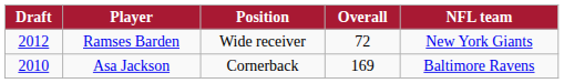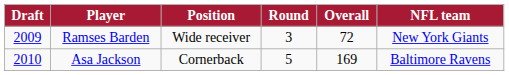 <table class="wikitable" width="65%">
 <tr align="center" style="background:#A81933;color:#FFFFFF;">
 <td><strong>Draft</strong></td>
 <td><strong>Player</strong></td>
 <td><strong>Position</strong></td>
+<td><strong>Round</strong></td>
 <td><strong>Overall</strong></td>
 <td><strong>NFL team</strong></td>
 </tr>
 <tr align="center" bgcolor="">
-<td><a href='#'>2012</a></td>
+<td><a href='#'>2009</a></td>
 <td><a href='#'>Ramses Barden</a></td>
 <td>Wide receiver</td>
+<td>3</td>
 <td>72</td>
 <td><a href='#'>New York Giants</a></td>
 </tr>
 <tr align="center" bgcolor="">
 <td><a href='#'>2010</a></td>
 <td><a href='#'>Asa Jackson</a></td>
 <td>Cornerback</td>
+<td>5</td>
 <td>169</td>
 <td><a href='#'>Baltimore Ravens</a></td>
 </tr>
 </table>
